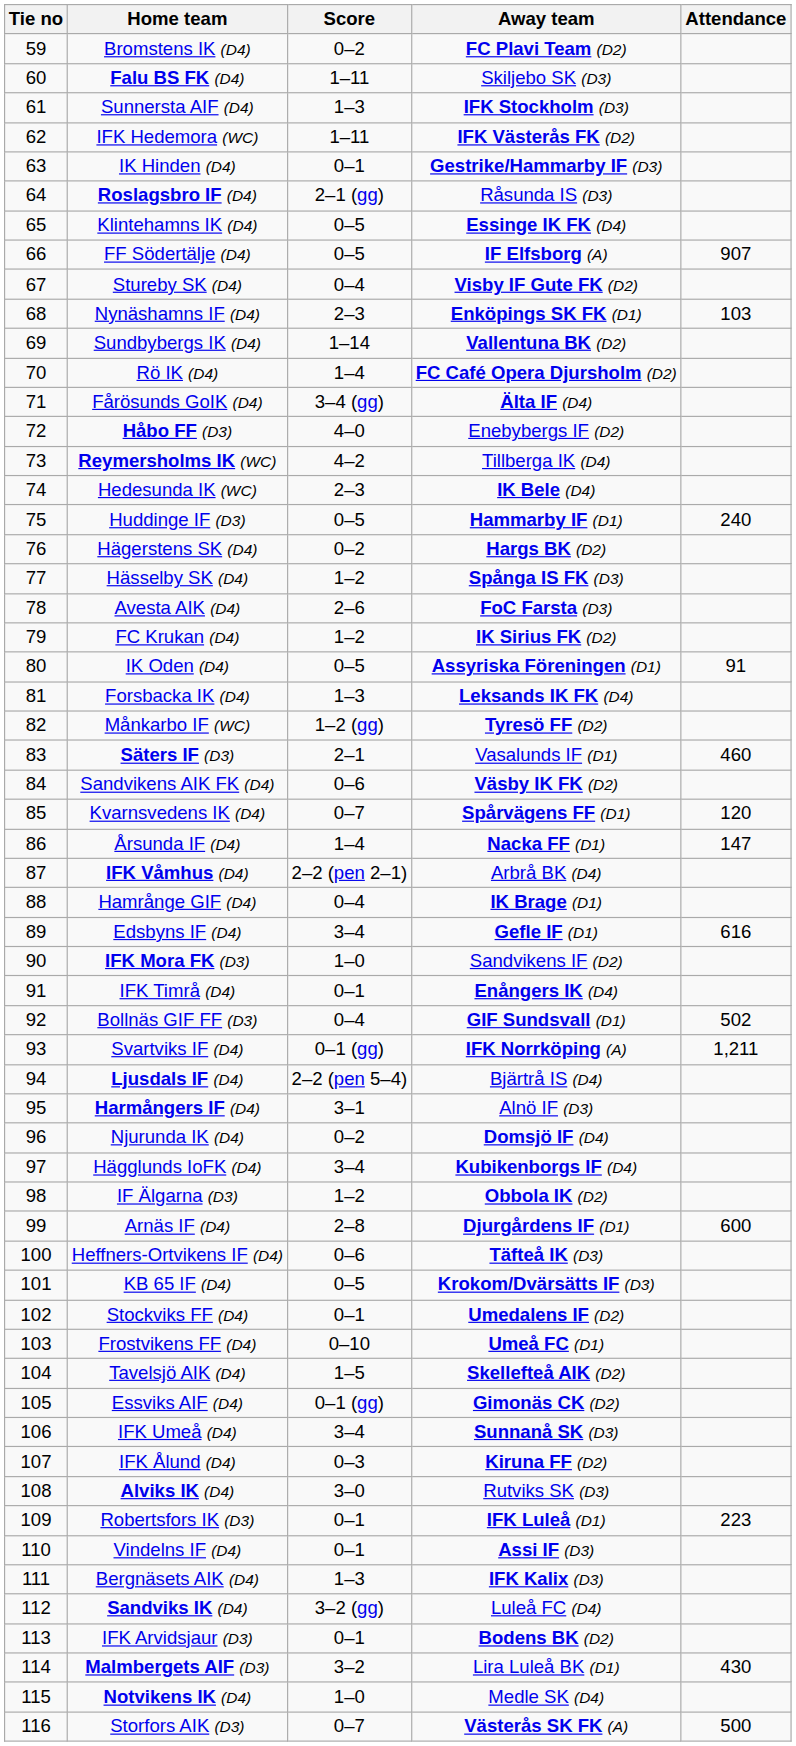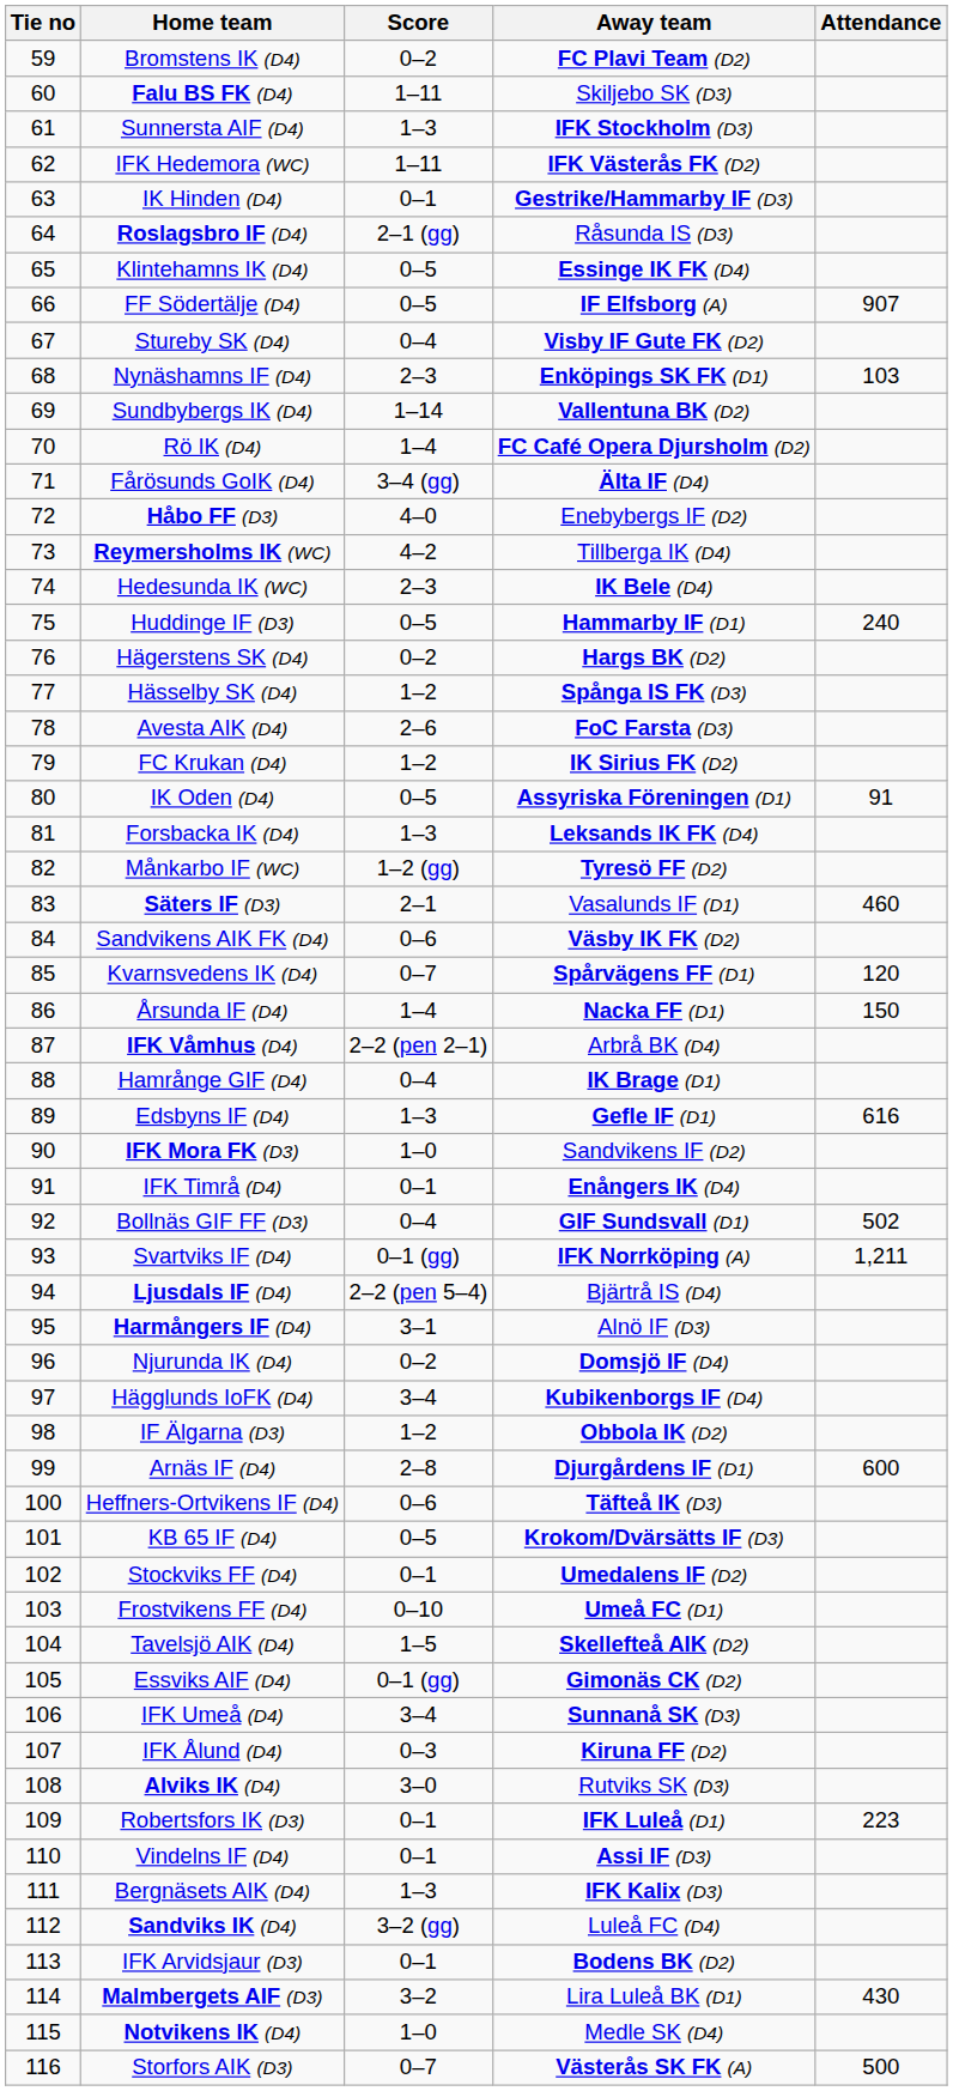 <table class="wikitable" style="text-align:center">
 <tr>
 <th style= width="40px">Tie no</th>
 <th style= width="150px">Home team</th>
 <th style= width="60px">Score</th>
 <th style= width="150px">Away team</th>
 <th style= width="30px">Attendance</th>
 </tr>
 <tr>
 <td>59</td>
 <td><a href='#'>Bromstens IK</a> <em><small>(D4)</small></em></td>
 <td>0–2</td>
 <td><strong><a href='#'>FC Plavi Team</a></strong> <em><small>(D2)</small></em></td>
 <td></td>
 </tr>
 <tr>
 <td>60</td>
 <td><strong><a href='#'>Falu BS FK</a></strong> <em><small>(D4)</small></em></td>
 <td>1–11</td>
 <td><a href='#'>Skiljebo SK</a> <em><small>(D3)</small></em></td>
 <td></td>
 </tr>
 <tr>
 <td>61</td>
 <td><a href='#'>Sunnersta AIF</a> <em><small>(D4)</small></em></td>
 <td>1–3</td>
 <td><strong><a href='#'>IFK Stockholm</a></strong> <em><small>(D3)</small></em></td>
 <td></td>
 </tr>
 <tr>
 <td>62</td>
 <td><a href='#'>IFK Hedemora</a> <em><small>(WC)</small></em></td>
 <td>1–11</td>
 <td><strong><a href='#'>IFK Västerås FK</a></strong> <em><small>(D2)</small></em></td>
 <td></td>
 </tr>
 <tr>
 <td>63</td>
 <td><a href='#'>IK Hinden</a> <em><small>(D4)</small></em></td>
 <td>0–1</td>
 <td><strong><a href='#'>Gestrike/Hammarby IF</a></strong> <em><small>(D3)</small></em></td>
 <td></td>
 </tr>
 <tr>
 <td>64</td>
 <td><strong><a href='#'>Roslagsbro IF</a></strong> <em><small>(D4)</small></em></td>
 <td>2–1 (<a href='#'>gg</a>)</td>
 <td><a href='#'>Råsunda IS</a> <em><small>(D3)</small></em></td>
 <td></td>
 </tr>
 <tr>
 <td>65</td>
 <td><a href='#'>Klintehamns IK</a> <em><small>(D4)</small></em></td>
 <td>0–5</td>
 <td><strong><a href='#'>Essinge IK FK</a></strong> <em><small>(D4)</small></em></td>
 <td></td>
 </tr>
 <tr>
 <td>66</td>
 <td><a href='#'>FF Södertälje</a> <em><small>(D4)</small></em></td>
 <td>0–5</td>
 <td><strong><a href='#'>IF Elfsborg</a></strong> <em><small>(A)</small></em></td>
 <td>907</td>
 </tr>
 <tr>
 <td>67</td>
 <td><a href='#'>Stureby SK</a> <em><small>(D4)</small></em></td>
 <td>0–4</td>
 <td><strong><a href='#'>Visby IF Gute FK</a></strong> <em><small>(D2)</small></em></td>
 <td></td>
 </tr>
 <tr>
 <td>68</td>
 <td><a href='#'>Nynäshamns IF</a> <em><small>(D4)</small></em></td>
 <td>2–3</td>
 <td><strong><a href='#'>Enköpings SK FK</a></strong> <em><small>(D1)</small></em></td>
 <td>103</td>
 </tr>
 <tr>
 <td>69</td>
 <td><a href='#'>Sundbybergs IK</a> <em><small>(D4)</small></em></td>
 <td>1–14</td>
 <td><strong><a href='#'>Vallentuna BK</a></strong> <em><small>(D2)</small></em></td>
 <td></td>
 </tr>
 <tr>
 <td>70</td>
 <td><a href='#'>Rö IK</a> <em><small>(D4)</small></em></td>
 <td>1–4</td>
 <td><strong><a href='#'>FC Café Opera Djursholm</a></strong> <em><small>(D2)</small></em></td>
 <td></td>
 </tr>
 <tr>
 <td>71</td>
 <td><a href='#'>Fårösunds GoIK</a> <em><small>(D4)</small></em></td>
 <td>3–4 (<a href='#'>gg</a>)</td>
 <td><strong><a href='#'>Älta IF</a></strong> <em><small>(D4)</small></em></td>
 <td></td>
 </tr>
 <tr>
 <td>72</td>
 <td><strong><a href='#'>Håbo FF</a></strong> <em><small>(D3)</small></em></td>
 <td>4–0</td>
 <td><a href='#'>Enebybergs IF</a> <em><small>(D2)</small></em></td>
 <td></td>
 </tr>
 <tr>
 <td>73</td>
 <td><strong><a href='#'>Reymersholms IK</a></strong> <em><small>(WC)</small></em></td>
 <td>4–2</td>
 <td><a href='#'>Tillberga IK</a> <em><small>(D4)</small></em></td>
 <td></td>
 </tr>
 <tr>
 <td>74</td>
 <td><a href='#'>Hedesunda IK</a> <em><small>(WC)</small></em></td>
 <td>2–3</td>
 <td><strong><a href='#'>IK Bele</a></strong> <em><small>(D4)</small></em></td>
 <td></td>
 </tr>
 <tr>
 <td>75</td>
 <td><a href='#'>Huddinge IF</a> <em><small>(D3)</small></em></td>
 <td>0–5</td>
 <td><strong><a href='#'>Hammarby IF</a></strong> <em><small>(D1)</small></em></td>
 <td>240</td>
 </tr>
 <tr>
 <td>76</td>
 <td><a href='#'>Hägerstens SK</a> <em><small>(D4)</small></em></td>
 <td>0–2</td>
 <td><strong><a href='#'>Hargs BK</a></strong> <em><small>(D2)</small></em></td>
 <td></td>
 </tr>
 <tr>
 <td>77</td>
 <td><a href='#'>Hässelby SK</a> <em><small>(D4)</small></em></td>
 <td>1–2</td>
 <td><strong><a href='#'>Spånga IS FK</a></strong> <em><small>(D3)</small></em></td>
 <td></td>
 </tr>
 <tr>
 <td>78</td>
 <td><a href='#'>Avesta AIK</a> <em><small>(D4)</small></em></td>
 <td>2–6</td>
 <td><strong><a href='#'>FoC Farsta</a></strong> <em><small>(D3)</small></em></td>
 <td></td>
 </tr>
 <tr>
 <td>79</td>
 <td><a href='#'>FC Krukan</a> <em><small>(D4)</small></em></td>
 <td>1–2</td>
 <td><strong><a href='#'>IK Sirius FK</a></strong> <em><small>(D2)</small></em></td>
 <td></td>
 </tr>
 <tr>
 <td>80</td>
 <td><a href='#'>IK Oden</a> <em><small>(D4)</small></em></td>
 <td>0–5</td>
 <td><strong><a href='#'>Assyriska Föreningen</a></strong> <em><small>(D1)</small></em></td>
 <td>91</td>
 </tr>
 <tr>
 <td>81</td>
 <td><a href='#'>Forsbacka IK</a> <em><small>(D4)</small></em></td>
 <td>1–3</td>
 <td><strong><a href='#'>Leksands IK FK</a></strong> <em><small>(D4)</small></em></td>
 <td></td>
 </tr>
 <tr>
 <td>82</td>
 <td><a href='#'>Månkarbo IF</a> <em><small>(WC)</small></em></td>
 <td>1–2 (<a href='#'>gg</a>)</td>
 <td><strong><a href='#'>Tyresö FF</a></strong> <em><small>(D2)</small></em></td>
 <td></td>
 </tr>
 <tr>
 <td>83</td>
 <td><strong><a href='#'>Säters IF</a></strong> <em><small>(D3)</small></em></td>
 <td>2–1</td>
 <td><a href='#'>Vasalunds IF</a> <em><small>(D1)</small></em></td>
 <td>460</td>
 </tr>
 <tr>
 <td>84</td>
 <td><a href='#'>Sandvikens AIK FK</a> <em><small>(D4)</small></em></td>
 <td>0–6</td>
 <td><strong><a href='#'>Väsby IK FK</a></strong> <em><small>(D2)</small></em></td>
 <td></td>
 </tr>
 <tr>
 <td>85</td>
 <td><a href='#'>Kvarnsvedens IK</a> <em><small>(D4)</small></em></td>
 <td>0–7</td>
 <td><strong><a href='#'>Spårvägens FF</a></strong> <em><small>(D1)</small></em></td>
 <td>120</td>
 </tr>
 <tr>
 <td>86</td>
 <td><a href='#'>Årsunda IF</a> <em><small>(D4)</small></em></td>
 <td>1–4</td>
 <td><strong><a href='#'>Nacka FF</a></strong> <em><small>(D1)</small></em></td>
-<td>147</td>
+<td>150</td>
 </tr>
 <tr>
 <td>87</td>
 <td><strong><a href='#'>IFK Våmhus</a></strong> <em><small>(D4)</small></em></td>
 <td>2–2 (<a href='#'>pen</a> 2–1)</td>
 <td><a href='#'>Arbrå BK</a> <em><small>(D4)</small></em></td>
 <td></td>
 </tr>
 <tr>
 <td>88</td>
 <td><a href='#'>Hamrånge GIF</a> <em><small>(D4)</small></em></td>
 <td>0–4</td>
 <td><strong><a href='#'>IK Brage</a></strong> <em><small>(D1)</small></em></td>
 <td></td>
 </tr>
 <tr>
 <td>89</td>
 <td><a href='#'>Edsbyns IF</a> <em><small>(D4)</small></em></td>
-<td>3–4</td>
+<td>1–3</td>
 <td><strong><a href='#'>Gefle IF</a></strong> <em><small>(D1)</small></em></td>
 <td>616</td>
 </tr>
 <tr>
 <td>90</td>
 <td><strong><a href='#'>IFK Mora FK</a></strong> <em><small>(D3)</small></em></td>
 <td>1–0</td>
 <td><a href='#'>Sandvikens IF</a> <em><small>(D2)</small></em></td>
 <td></td>
 </tr>
 <tr>
 <td>91</td>
 <td><a href='#'>IFK Timrå</a> <em><small>(D4)</small></em></td>
 <td>0–1</td>
 <td><strong><a href='#'>Enångers IK</a></strong> <em><small>(D4)</small></em></td>
 <td></td>
 </tr>
 <tr>
 <td>92</td>
 <td><a href='#'>Bollnäs GIF FF</a> <em><small>(D3)</small></em></td>
 <td>0–4</td>
 <td><strong><a href='#'>GIF Sundsvall</a></strong> <em><small>(D1)</small></em></td>
 <td>502</td>
 </tr>
 <tr>
 <td>93</td>
 <td><a href='#'>Svartviks IF</a> <em><small>(D4)</small></em></td>
 <td>0–1 (<a href='#'>gg</a>)</td>
 <td><strong><a href='#'>IFK Norrköping</a></strong> <em><small>(A)</small></em></td>
 <td>1,211</td>
 </tr>
 <tr>
 <td>94</td>
 <td><strong><a href='#'>Ljusdals IF</a></strong> <em><small>(D4)</small></em></td>
 <td>2–2 (<a href='#'>pen</a> 5–4)</td>
 <td><a href='#'>Bjärtrå IS</a> <em><small>(D4)</small></em></td>
 <td></td>
 </tr>
 <tr>
 <td>95</td>
 <td><strong><a href='#'>Harmångers IF</a></strong> <em><small>(D4)</small></em></td>
 <td>3–1</td>
 <td><a href='#'>Alnö IF</a> <em><small>(D3)</small></em></td>
 <td></td>
 </tr>
 <tr>
 <td>96</td>
 <td><a href='#'>Njurunda IK</a> <em><small>(D4)</small></em></td>
 <td>0–2</td>
 <td><strong><a href='#'>Domsjö IF</a></strong> <em><small>(D4)</small></em></td>
 <td></td>
 </tr>
 <tr>
 <td>97</td>
 <td><a href='#'>Hägglunds IoFK</a> <em><small>(D4)</small></em></td>
 <td>3–4</td>
 <td><strong><a href='#'>Kubikenborgs IF</a></strong> <em><small>(D4)</small></em></td>
 <td></td>
 </tr>
 <tr>
 <td>98</td>
 <td><a href='#'>IF Älgarna</a> <em><small>(D3)</small></em></td>
 <td>1–2</td>
 <td><strong><a href='#'>Obbola IK</a></strong> <em><small>(D2)</small></em></td>
 <td></td>
 </tr>
 <tr>
 <td>99</td>
 <td><a href='#'>Arnäs IF</a> <em><small>(D4)</small></em></td>
 <td>2–8</td>
 <td><strong><a href='#'>Djurgårdens IF</a></strong> <em><small>(D1)</small></em></td>
 <td>600</td>
 </tr>
 <tr>
 <td>100</td>
 <td><a href='#'>Heffners-Ortvikens IF</a> <em><small>(D4)</small></em></td>
 <td>0–6</td>
 <td><strong><a href='#'>Täfteå IK</a></strong> <em><small>(D3)</small></em></td>
 <td></td>
 </tr>
 <tr>
 <td>101</td>
 <td><a href='#'>KB 65 IF</a> <em><small>(D4)</small></em></td>
 <td>0–5</td>
 <td><strong><a href='#'>Krokom/Dvärsätts IF</a></strong> <em><small>(D3)</small></em></td>
 <td></td>
 </tr>
 <tr>
 <td>102</td>
 <td><a href='#'>Stockviks FF</a> <em><small>(D4)</small></em></td>
 <td>0–1</td>
 <td><strong><a href='#'>Umedalens IF</a></strong> <em><small>(D2)</small></em></td>
 <td></td>
 </tr>
 <tr>
 <td>103</td>
 <td><a href='#'>Frostvikens FF</a> <em><small>(D4)</small></em></td>
 <td>0–10</td>
 <td><strong><a href='#'>Umeå FC</a></strong> <em><small>(D1)</small></em></td>
 <td></td>
 </tr>
 <tr>
 <td>104</td>
 <td><a href='#'>Tavelsjö AIK</a> <em><small>(D4)</small></em></td>
 <td>1–5</td>
 <td><strong><a href='#'>Skellefteå AIK</a></strong> <em><small>(D2)</small></em></td>
 <td></td>
 </tr>
 <tr>
 <td>105</td>
 <td><a href='#'>Essviks AIF</a> <em><small>(D4)</small></em></td>
 <td>0–1 (<a href='#'>gg</a>)</td>
 <td><strong><a href='#'>Gimonäs CK</a></strong> <em><small>(D2)</small></em></td>
 <td></td>
 </tr>
 <tr>
 <td>106</td>
 <td><a href='#'>IFK Umeå</a> <em><small>(D4)</small></em></td>
 <td>3–4</td>
 <td><strong><a href='#'>Sunnanå SK</a></strong> <em><small>(D3)</small></em></td>
 <td></td>
 </tr>
 <tr>
 <td>107</td>
 <td><a href='#'>IFK Ålund</a> <em><small>(D4)</small></em></td>
 <td>0–3</td>
 <td><strong><a href='#'>Kiruna FF</a></strong> <em><small>(D2)</small></em></td>
 <td></td>
 </tr>
 <tr>
 <td>108</td>
 <td><strong><a href='#'>Alviks IK</a></strong> <em><small>(D4)</small></em></td>
 <td>3–0</td>
 <td><a href='#'>Rutviks SK</a> <em><small>(D3)</small></em></td>
 <td></td>
 </tr>
 <tr>
 <td>109</td>
 <td><a href='#'>Robertsfors IK</a> <em><small>(D3)</small></em></td>
 <td>0–1</td>
 <td><strong><a href='#'>IFK Luleå</a></strong> <em><small>(D1)</small></em></td>
 <td>223</td>
 </tr>
 <tr>
 <td>110</td>
 <td><a href='#'>Vindelns IF</a> <em><small>(D4)</small></em></td>
 <td>0–1</td>
 <td><strong><a href='#'>Assi IF</a></strong> <em><small>(D3)</small></em></td>
 <td></td>
 </tr>
 <tr>
 <td>111</td>
 <td><a href='#'>Bergnäsets AIK</a> <em><small>(D4)</small></em></td>
 <td>1–3</td>
 <td><strong><a href='#'>IFK Kalix</a></strong> <em><small>(D3)</small></em></td>
 <td></td>
 </tr>
 <tr>
 <td>112</td>
 <td><strong><a href='#'>Sandviks IK</a></strong> <em><small>(D4)</small></em></td>
 <td>3–2 (<a href='#'>gg</a>)</td>
 <td><a href='#'>Luleå FC</a> <em><small>(D4)</small></em></td>
 <td></td>
 </tr>
 <tr>
 <td>113</td>
 <td><a href='#'>IFK Arvidsjaur</a> <em><small>(D3)</small></em></td>
 <td>0–1</td>
 <td><strong><a href='#'>Bodens BK</a></strong> <em><small>(D2)</small></em></td>
 <td></td>
 </tr>
 <tr>
 <td>114</td>
 <td><strong><a href='#'>Malmbergets AIF</a></strong> <em><small>(D3)</small></em></td>
 <td>3–2</td>
 <td><a href='#'>Lira Luleå BK</a> <em><small>(D1)</small></em></td>
 <td>430</td>
 </tr>
 <tr>
 <td>115</td>
 <td><strong><a href='#'>Notvikens IK</a></strong> <em><small>(D4)</small></em></td>
 <td>1–0</td>
 <td><a href='#'>Medle SK</a> <em><small>(D4)</small></em></td>
 <td></td>
 </tr>
 <tr>
 <td>116</td>
 <td><a href='#'>Storfors AIK</a> <em><small>(D3)</small></em></td>
 <td>0–7</td>
 <td><strong><a href='#'>Västerås SK FK</a></strong> <em><small>(A)</small></em></td>
 <td>500</td>
 </tr>
 </table>
